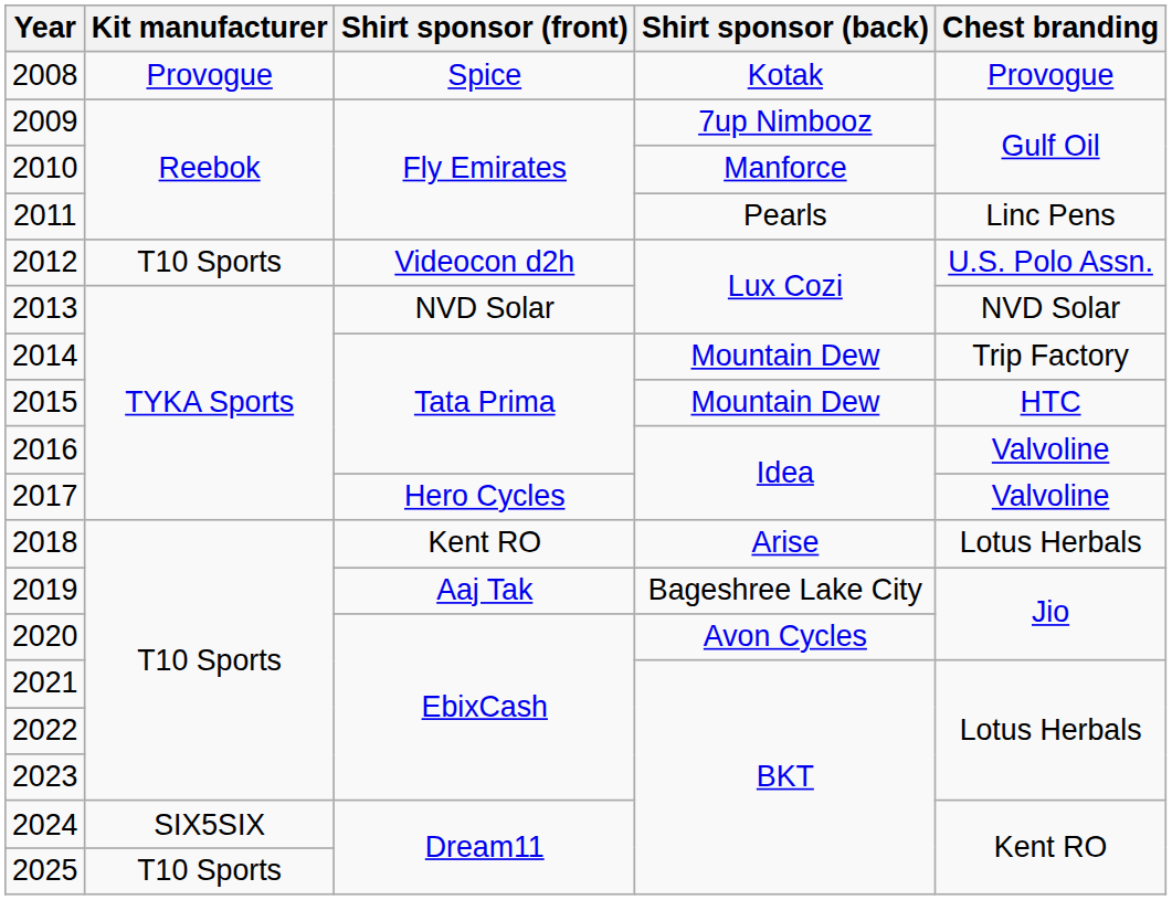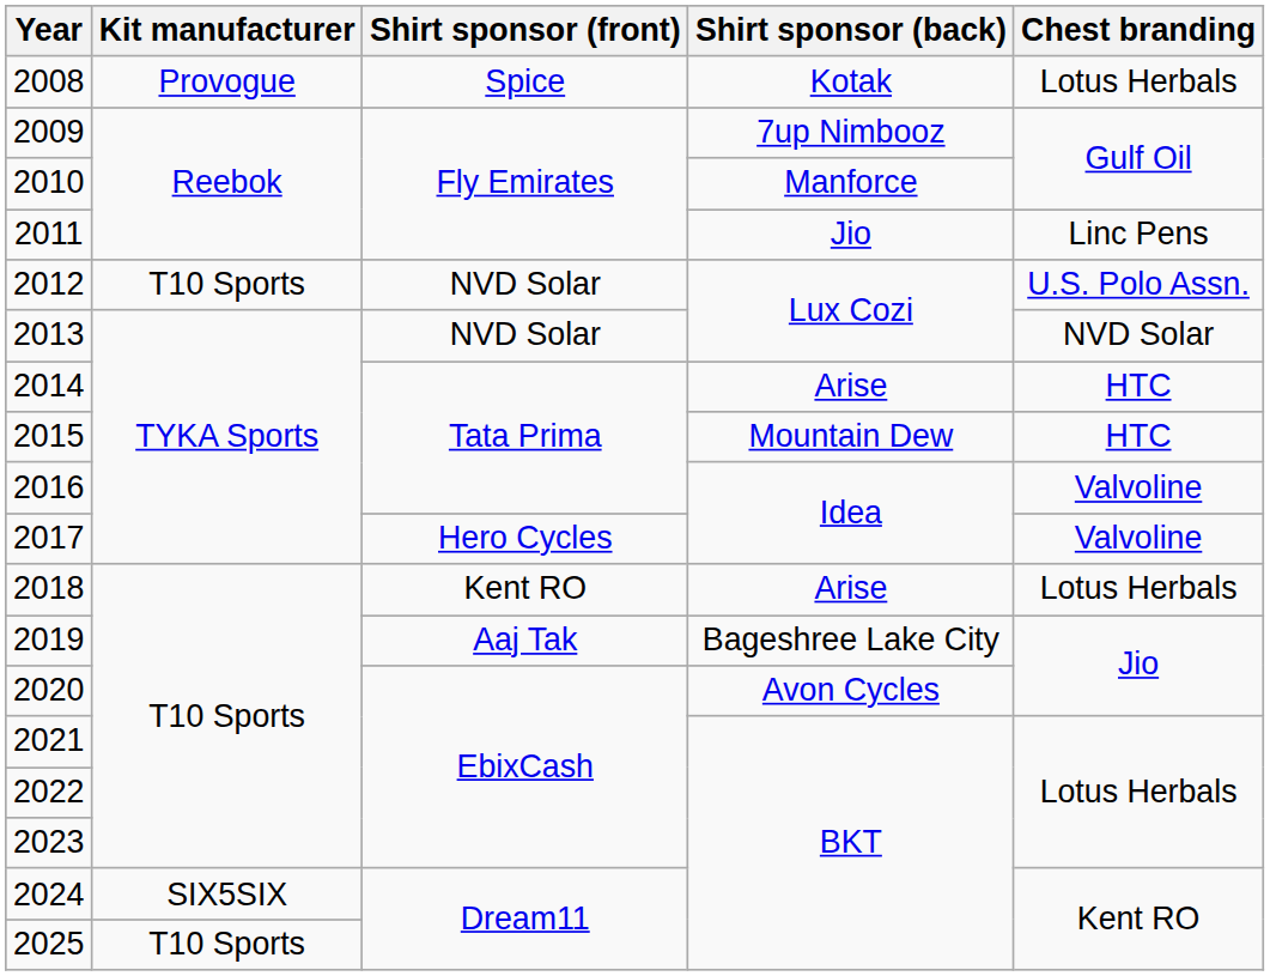 <table class="wikitable" style="text-align: center;">
 <tr>
 <th>Year</th>
 <th>Kit manufacturer</th>
 <th>Shirt sponsor (front)</th>
 <th>Shirt sponsor (back)</th>
 <th>Chest branding</th>
 </tr>
 <tr>
 <td>2008</td>
 <td><a href='#'>Provogue</a></td>
 <td><a href='#'>Spice</a></td>
 <td><a href='#'>Kotak</a></td>
-<td><a href='#'>Provogue</a></td>
+<td>Lotus Herbals</td>
 </tr>
 <tr>
 <td>2009</td>
 <td rowspan=3><a href='#'>Reebok</a></td>
 <td rowspan=3><a href='#'>Fly Emirates</a></td>
 <td><a href='#'>7up Nimbooz</a></td>
 <td rowspan="2"><a href='#'>Gulf Oil</a></td>
 </tr>
 <tr>
 <td>2010</td>
 <td><a href='#'>Manforce</a></td>
 </tr>
 <tr>
 <td>2011</td>
-<td>Pearls</td>
+<td><a href='#'>Jio</a></td>
 <td>Linc Pens</td>
 </tr>
 <tr>
 <td>2012</td>
 <td>T10 Sports</td>
-<td><a href='#'>Videocon d2h</a></td>
+<td>NVD Solar</td>
 <td rowspan=2><a href='#'>Lux Cozi</a></td>
 <td><a href='#'>U.S. Polo Assn.</a></td>
 </tr>
 <tr>
 <td>2013</td>
 <td rowspan="5"><a href='#'>TYKA Sports</a></td>
 <td>NVD Solar</td>
 <td>NVD Solar</td>
 </tr>
 <tr>
 <td>2014</td>
 <td rowspan=3><a href='#'>Tata Prima</a></td>
-<td><a href='#'>Mountain Dew</a></td>
-<td>Trip Factory</td>
+<td><a href='#'>Arise</a></td>
+<td><a href='#'>HTC</a></td>
 </tr>
 <tr>
 <td>2015</td>
 <td><a href='#'>Mountain Dew</a></td>
 <td><a href='#'>HTC</a></td>
 </tr>
 <tr>
 <td>2016</td>
 <td rowspan=2><a href='#'>Idea</a></td>
 <td><a href='#'>Valvoline</a></td>
 </tr>
 <tr>
 <td>2017</td>
 <td><a href='#'>Hero Cycles</a></td>
 <td><a href='#'>Valvoline</a></td>
 </tr>
 <tr>
 <td>2018</td>
 <td rowspan=6>T10 Sports</td>
 <td>Kent RO</td>
 <td><a href='#'>Arise</a></td>
 <td>Lotus Herbals</td>
 </tr>
 <tr>
 <td>2019</td>
 <td><a href='#'>Aaj Tak</a></td>
 <td>Bageshree Lake City</td>
 <td rowspan=2><a href='#'>Jio</a></td>
 </tr>
 <tr>
 <td>2020</td>
 <td rowspan=4><a href='#'>EbixCash</a></td>
 <td><a href='#'>Avon Cycles</a></td>
 </tr>
 <tr>
 <td>2021</td>
 <td rowspan=5><a href='#'>BKT</a></td>
 <td rowspan=3>Lotus Herbals</td>
 </tr>
 <tr>
 <td>2022</td>
 </tr>
 <tr>
 <td>2023</td>
 </tr>
 <tr>
 <td>2024</td>
 <td>SIX5SIX</td>
 <td rowspan=2><a href='#'>Dream11</a></td>
 <td rowspan=2>Kent RO</td>
 </tr>
 <tr>
 <td>2025</td>
 <td>T10 Sports</td>
 </tr>
 </table>
